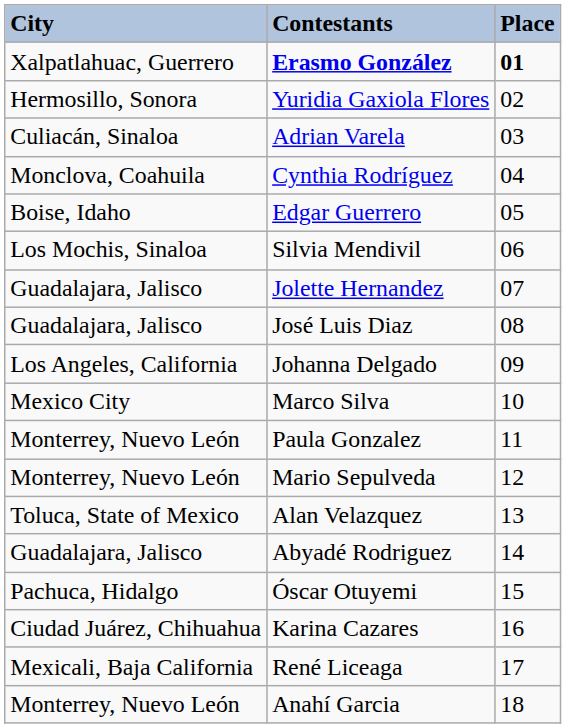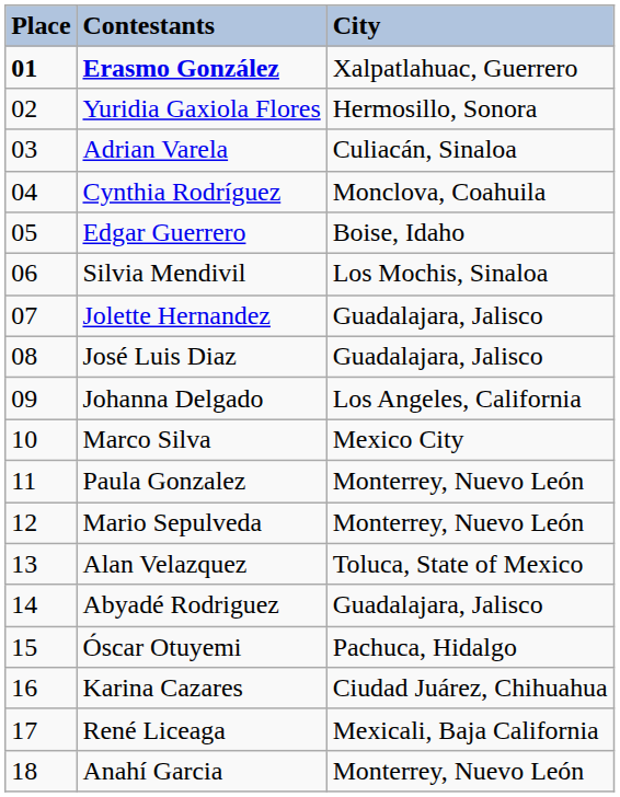 <table class="wikitable">
 <tr style="background:LightSteelBlue; color:Black;">
+<td><strong>Place</strong></td>
+<td><strong>Contestants</strong></td>
 <td><strong>City</strong></td>
-<td><strong>Contestants</strong></td>
-<td><strong>Place</strong></td>
 </tr>
 <tr>
+<td><strong>01</strong></td>
+<td><strong><a href='#'>Erasmo González</a></strong></td>
 <td>Xalpatlahuac, Guerrero</td>
-<td><strong><a href='#'>Erasmo González</a></strong></td>
-<td><strong>01</strong></td>
 </tr>
 <tr>
+<td>02</td>
+<td><a href='#'>Yuridia Gaxiola Flores</a></td>
 <td>Hermosillo, Sonora</td>
-<td><a href='#'>Yuridia Gaxiola Flores</a></td>
-<td>02</td>
 </tr>
 <tr>
+<td>03</td>
+<td><a href='#'>Adrian Varela</a></td>
 <td>Culiacán, Sinaloa</td>
-<td><a href='#'>Adrian Varela</a></td>
-<td>03</td>
 </tr>
 <tr>
+<td>04</td>
+<td><a href='#'>Cynthia Rodríguez</a></td>
 <td>Monclova, Coahuila</td>
-<td><a href='#'>Cynthia Rodríguez</a></td>
-<td>04</td>
 </tr>
 <tr>
+<td>05</td>
+<td><a href='#'>Edgar Guerrero</a></td>
 <td>Boise, Idaho</td>
-<td><a href='#'>Edgar Guerrero</a></td>
-<td>05</td>
 </tr>
 <tr>
+<td>06</td>
+<td>Silvia Mendivil</td>
 <td>Los Mochis, Sinaloa</td>
-<td>Silvia Mendivil</td>
-<td>06</td>
 </tr>
 <tr>
+<td>07</td>
+<td><a href='#'>Jolette Hernandez</a></td>
 <td>Guadalajara, Jalisco</td>
-<td><a href='#'>Jolette Hernandez</a></td>
-<td>07</td>
 </tr>
 <tr>
+<td>08</td>
+<td>José Luis Diaz</td>
 <td>Guadalajara, Jalisco</td>
-<td>José Luis Diaz</td>
-<td>08</td>
 </tr>
 <tr>
+<td>09</td>
+<td>Johanna Delgado</td>
 <td>Los Angeles, California</td>
-<td>Johanna Delgado</td>
-<td>09</td>
 </tr>
 <tr>
+<td>10</td>
+<td>Marco Silva</td>
 <td>Mexico City</td>
-<td>Marco Silva</td>
-<td>10</td>
 </tr>
 <tr>
+<td>11</td>
+<td>Paula Gonzalez</td>
 <td>Monterrey, Nuevo León</td>
-<td>Paula Gonzalez</td>
-<td>11</td>
 </tr>
 <tr>
+<td>12</td>
+<td>Mario Sepulveda</td>
 <td>Monterrey, Nuevo León</td>
-<td>Mario Sepulveda</td>
-<td>12</td>
 </tr>
 <tr>
+<td>13</td>
+<td>Alan Velazquez</td>
 <td>Toluca, State of Mexico</td>
-<td>Alan Velazquez</td>
-<td>13</td>
 </tr>
 <tr>
+<td>14</td>
+<td>Abyadé Rodriguez</td>
 <td>Guadalajara, Jalisco</td>
-<td>Abyadé Rodriguez</td>
-<td>14</td>
 </tr>
 <tr>
+<td>15</td>
+<td>Óscar Otuyemi</td>
 <td>Pachuca, Hidalgo</td>
-<td>Óscar Otuyemi</td>
-<td>15</td>
 </tr>
 <tr>
+<td>16</td>
+<td>Karina Cazares</td>
 <td>Ciudad Juárez, Chihuahua</td>
-<td>Karina Cazares</td>
-<td>16</td>
 </tr>
 <tr>
+<td>17</td>
+<td>René Liceaga</td>
 <td>Mexicali, Baja California</td>
-<td>René Liceaga</td>
-<td>17</td>
 </tr>
 <tr>
+<td>18</td>
+<td>Anahí Garcia</td>
 <td>Monterrey, Nuevo León</td>
-<td>Anahí Garcia</td>
-<td>18</td>
 </tr>
 </table>
